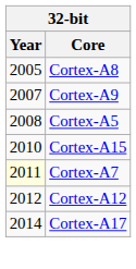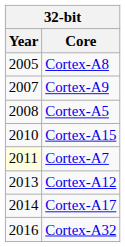 <table class="wikitable" border="1" style="float:right; margin-left:9px;">
 <tr>
 <th colspan=2>32-bit</th>
 </tr>
 <tr>
 <th>Year</th>
 <th>Core</th>
 </tr>
 <tr>
 <td>2005</td>
 <td><a href='#'>Cortex-A8</a></td>
 </tr>
 <tr>
 <td>2007</td>
 <td><a href='#'>Cortex-A9</a></td>
 </tr>
 <tr>
 <td>2008</td>
 <td><a href='#'>Cortex-A5</a></td>
 </tr>
 <tr>
 <td>2010</td>
 <td><a href='#'>Cortex-A15</a></td>
 </tr>
 <tr>
 <td style="background: lightyellow;">2011</td>
 <td><a href='#'>Cortex-A7</a></td>
 </tr>
 <tr>
-<td>2012</td>
+<td>2013</td>
 <td><a href='#'>Cortex-A12</a></td>
 </tr>
 <tr>
 <td>2014</td>
 <td><a href='#'>Cortex-A17</a></td>
 </tr>
+<tr>
+<td>2016</td>
+<td><a href='#'>Cortex-A32</a></td>
+</tr>
 </table>
